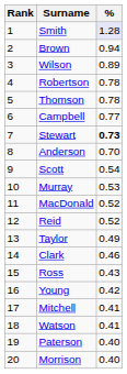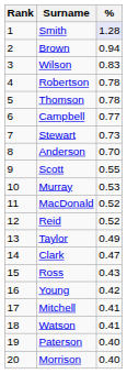 <table class="wikitable">
 <tr>
 <th>Rank</th>
 <th>Surname</th>
 <th>%</th>
 </tr>
 <tr>
 <td>1</td>
 <td><a href='#'>Smith</a></td>
 <td style="background: lavender;">1.28</td>
 </tr>
 <tr>
 <td>2</td>
 <td><a href='#'>Brown</a></td>
 <td>0.94</td>
 </tr>
 <tr>
 <td>3</td>
 <td><a href='#'>Wilson</a></td>
-<td>0.89</td>
+<td>0.83</td>
 </tr>
 <tr>
 <td>4</td>
 <td><a href='#'>Robertson</a></td>
 <td>0.78</td>
 </tr>
 <tr>
 <td>5</td>
 <td><a href='#'>Thomson</a></td>
 <td>0.78</td>
 </tr>
 <tr>
 <td>6</td>
 <td><a href='#'>Campbell</a></td>
 <td>0.77</td>
 </tr>
 <tr>
 <td>7</td>
 <td><a href='#'>Stewart</a></td>
-<td><strong>0.73</strong></td>
+<td>0.73</td>
 </tr>
 <tr>
 <td>8</td>
 <td><a href='#'>Anderson</a></td>
 <td>0.70</td>
 </tr>
 <tr>
 <td>9</td>
 <td><a href='#'>Scott</a></td>
-<td>0.54</td>
+<td>0.55</td>
 </tr>
 <tr>
 <td>10</td>
 <td><a href='#'>Murray</a></td>
 <td>0.53</td>
 </tr>
 <tr>
 <td>11</td>
 <td><a href='#'>MacDonald</a></td>
 <td>0.52</td>
 </tr>
 <tr>
 <td>12</td>
 <td><a href='#'>Reid</a></td>
 <td>0.52</td>
 </tr>
 <tr>
 <td>13</td>
 <td><a href='#'>Taylor</a></td>
 <td>0.49</td>
 </tr>
 <tr>
 <td>14</td>
 <td><a href='#'>Clark</a></td>
-<td>0.46</td>
+<td>0.47</td>
 </tr>
 <tr>
 <td>15</td>
 <td><a href='#'>Ross</a></td>
 <td>0.43</td>
 </tr>
 <tr>
 <td>16</td>
 <td><a href='#'>Young</a></td>
 <td>0.42</td>
 </tr>
 <tr>
 <td>17</td>
 <td><a href='#'>Mitchell</a></td>
 <td>0.41</td>
 </tr>
 <tr>
 <td>18</td>
 <td><a href='#'>Watson</a></td>
 <td>0.41</td>
 </tr>
 <tr>
 <td>19</td>
 <td><a href='#'>Paterson</a></td>
 <td>0.40</td>
 </tr>
 <tr>
 <td>20</td>
 <td><a href='#'>Morrison</a></td>
 <td>0.40</td>
 </tr>
 </table>
